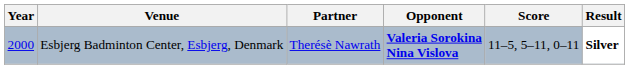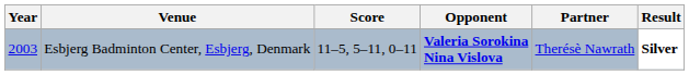 <table class="sortable wikitable" style="font-size: 90%;">
 <tr>
 <th>Year</th>
 <th>Venue</th>
+<th>Score</th>
+<th>Opponent</th>
 <th>Partner</th>
-<th>Opponent</th>
-<th>Score</th>
 <th>Result</th>
 </tr>
 <tr style="background:#AABBCC">
-<td align="center"><a href='#'>2000</a></td>
+<td align="center"><a href='#'>2003</a></td>
 <td align="left">Esbjerg Badminton Center, <a href='#'>Esbjerg</a>, Denmark</td>
+<td align="left">11–5, 5–11, 0–11</td>
+<td align="left"><strong> <a href='#'>Valeria Sorokina</a><br> <a href='#'>Nina Vislova</a></strong></td>
 <td align="left"> <a href='#'>Therésè Nawrath</a></td>
-<td align="left"><strong> <a href='#'>Valeria Sorokina</a><br> <a href='#'>Nina Vislova</a></strong></td>
-<td align="left">11–5, 5–11, 0–11</td>
 <td style="text-align:left; background:white"> <strong>Silver</strong></td>
 </tr>
 </table>
